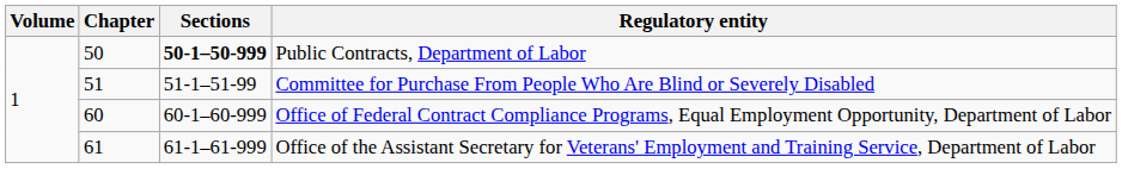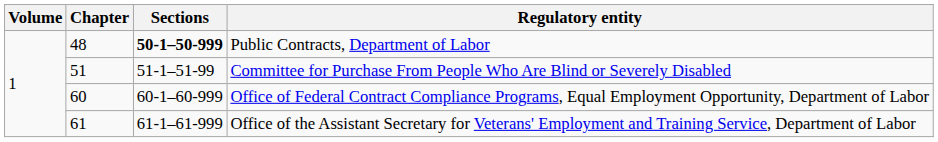 <table class="wikitable">
 <tr>
 <th>Volume</th>
 <th>Chapter</th>
 <th>Sections</th>
 <th>Regulatory entity</th>
 </tr>
 <tr>
 <td rowspan="4">1</td>
-<td>50</td>
+<td>48</td>
 <td><strong>50-1–50-999</strong></td>
 <td>Public Contracts, <a href='#'>Department of Labor</a></td>
 </tr>
 <tr>
 <td>51</td>
 <td>51-1–51-99</td>
 <td><a href='#'>Committee for Purchase From People Who Are Blind or Severely Disabled</a></td>
 </tr>
 <tr>
 <td>60</td>
 <td>60-1–60-999</td>
 <td><a href='#'>Office of Federal Contract Compliance Programs</a>, Equal Employment Opportunity, Department of Labor</td>
 </tr>
 <tr>
 <td>61</td>
 <td>61-1–61-999</td>
 <td>Office of the Assistant Secretary for <a href='#'>Veterans' Employment and Training Service</a>, Department of Labor</td>
 </tr>
 </table>
